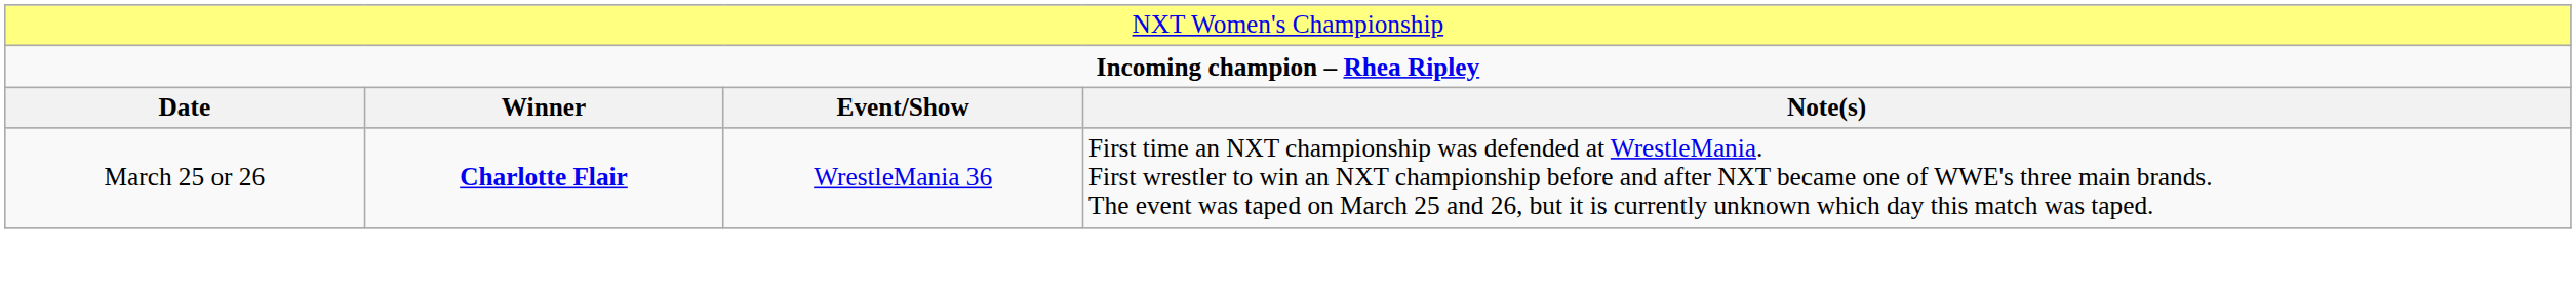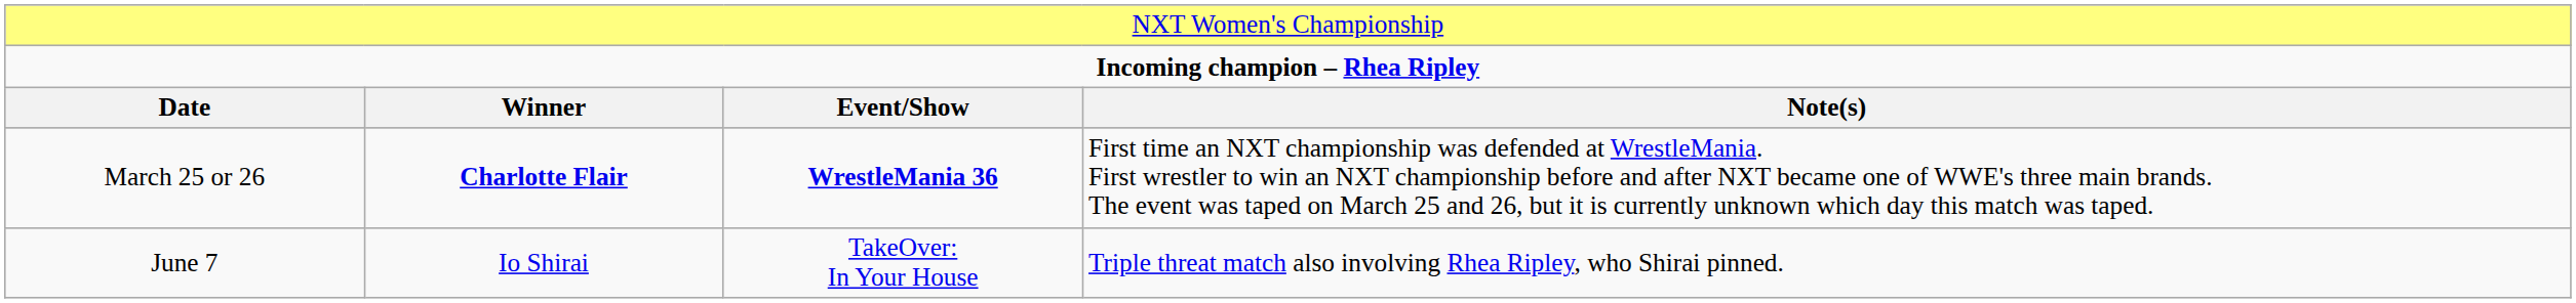 <table class="wikitable" style="text-align:center; width:100%;">
 <tr style="background:#FFFF80;">
 <td colspan="4" style="text-align: center;"><a href='#'>NXT Women's Championship</a></td>
 </tr>
 <tr>
 <td colspan="4" style="text-align: center;"><strong>Incoming champion – <a href='#'>Rhea Ripley</a></strong></td>
 </tr>
 <tr>
 <th width=14%>Date</th>
 <th width=14%>Winner</th>
 <th width=14%>Event/Show</th>
 <th width=58%>Note(s)</th>
 </tr>
 <tr>
 <td>March 25 or 26<br></td>
 <td><strong><a href='#'>Charlotte Flair</a></strong></td>
-<td><a href='#'>WrestleMania 36</a><br></td>
+<td><strong><a href='#'>WrestleMania 36</a><br></strong></td>
 <td style="text-align: left;">First time an NXT championship was defended at <a href='#'>WrestleMania</a>.<br>First wrestler to win an NXT championship before and after NXT became one of WWE's three main brands.<br>The event was taped on March 25 and 26, but it is currently unknown which day this match was taped.</td>
 </tr>
+<tr>
+<td>June 7</td>
+<td><a href='#'>Io Shirai</a></td>
+<td><a href='#'>TakeOver:<br>In Your House</a></td>
+<td style="text-align: left;"><a href='#'>Triple threat match</a> also involving <a href='#'>Rhea Ripley</a>, who Shirai pinned.</td>
+</tr>
 </table>
